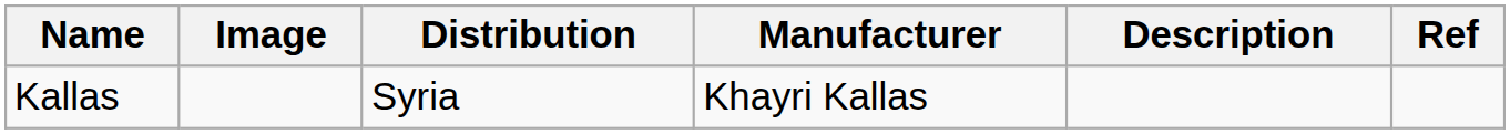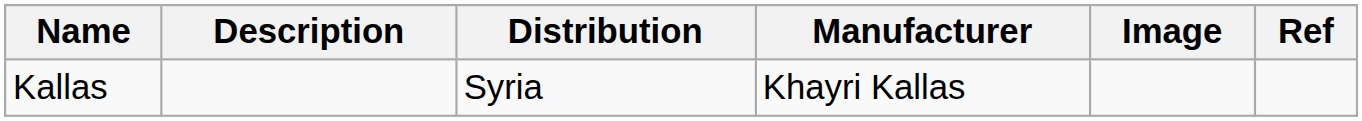 <table class="wikitable sortable" style="width:100%">
 <tr>
 <th>Name</th>
-<th class="unsortable">Image</th>
+<th>Description</th>
 <th>Distribution</th>
 <th>Manufacturer</th>
-<th>Description</th>
+<th class="unsortable">Image</th>
 <th>Ref</th>
 </tr>
 <tr>
 <td>Kallas</td>
 <td></td>
 <td>Syria</td>
 <td>Khayri Kallas</td>
 <td></td>
 <td></td>
 </tr>
 </table>
